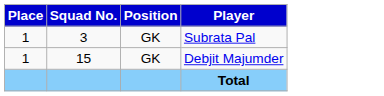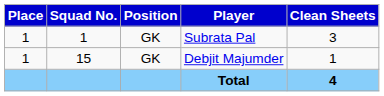 <table class="wikitable" style="font-size: 95%; text-align: center">
 <tr>
 <th style="background:#0000CD; color:white;"><strong>Place</strong></th>
 <th style="background:#0000CD; color:white;"><strong>Squad No.</strong></th>
 <th style="background:#0000CD; color:white;"><strong>Position</strong></th>
 <th style="background:#0000CD; color:white;"><strong>Player</strong></th>
+<th style="background:#0000CD; color:white;"><strong>Clean Sheets</strong></th>
 </tr>
 <tr>
 <td>1</td>
-<td>3</td>
+<td>1</td>
 <td>GK</td>
 <td align=left> <a href='#'>Subrata Pal</a></td>
+<td>3</td>
 </tr>
 <tr>
 <td>1</td>
 <td>15</td>
 <td>GK</td>
 <td align=left> <a href='#'>Debjit Majumder</a></td>
+<td>1</td>
 </tr>
 <tr>
 <th style="background:#87CEFA; color:black; font-size:100%" align="center"></th>
 <th style="background:#87CEFA; color:black; font-size:100%" align="center"></th>
 <th style="background:#87CEFA; color:black; font-size:100%" align="center"></th>
 <th style="background:#87CEFA; color:black; font-size:100%" align="center"><strong>Total</strong></th>
+<th style="background:#87CEFA; color:black; font-size:100%" align="center"><strong>4</strong></th>
 </tr>
 </table>
